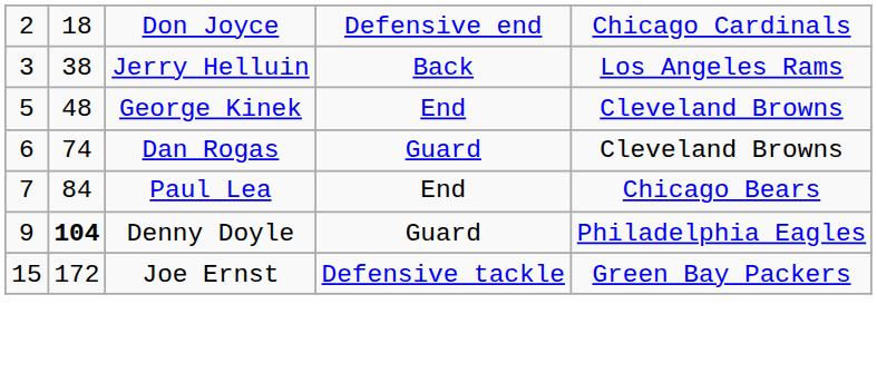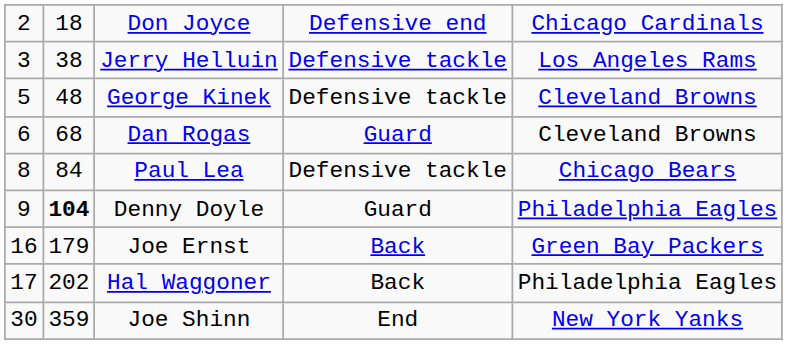 <table class="wikitable" style="text-align:center">
 <tr>
 <td>2</td>
 <td>18</td>
 <td><a href='#'>Don Joyce</a></td>
 <td><a href='#'>Defensive end</a></td>
 <td><a href='#'>Chicago Cardinals</a></td>
 </tr>
 <tr>
 <td>3</td>
 <td>38</td>
 <td><a href='#'>Jerry Helluin</a></td>
-<td><a href='#'>Back</a></td>
+<td><a href='#'>Defensive tackle</a></td>
 <td><a href='#'>Los Angeles Rams</a></td>
 </tr>
 <tr>
 <td>5</td>
 <td>48</td>
 <td><a href='#'>George Kinek</a></td>
-<td><a href='#'>End</a></td>
+<td>Defensive tackle</td>
 <td><a href='#'>Cleveland Browns</a></td>
 </tr>
 <tr>
 <td>6</td>
-<td>74</td>
+<td>68</td>
 <td><a href='#'>Dan Rogas</a></td>
 <td><a href='#'>Guard</a></td>
 <td>Cleveland Browns</td>
 </tr>
 <tr>
-<td>7</td>
+<td>8</td>
 <td>84</td>
 <td><a href='#'>Paul Lea</a></td>
-<td>End</td>
+<td>Defensive tackle</td>
 <td><a href='#'>Chicago Bears</a></td>
 </tr>
 <tr>
 <td>9</td>
 <td><strong>104</strong></td>
 <td>Denny Doyle</td>
 <td>Guard</td>
 <td><a href='#'>Philadelphia Eagles</a></td>
 </tr>
 <tr>
-<td>15</td>
-<td>172</td>
+<td>16</td>
+<td>179</td>
 <td>Joe Ernst</td>
-<td><a href='#'>Defensive tackle</a></td>
+<td><a href='#'>Back</a></td>
 <td><a href='#'>Green Bay Packers</a></td>
 </tr>
+<tr>
+<td>17</td>
+<td>202</td>
+<td><a href='#'>Hal Waggoner</a></td>
+<td>Back</td>
+<td>Philadelphia Eagles</td>
+</tr>
+<tr>
+<td>30</td>
+<td>359</td>
+<td>Joe Shinn</td>
+<td>End</td>
+<td><a href='#'>New York Yanks</a></td>
+</tr>
 </table>
